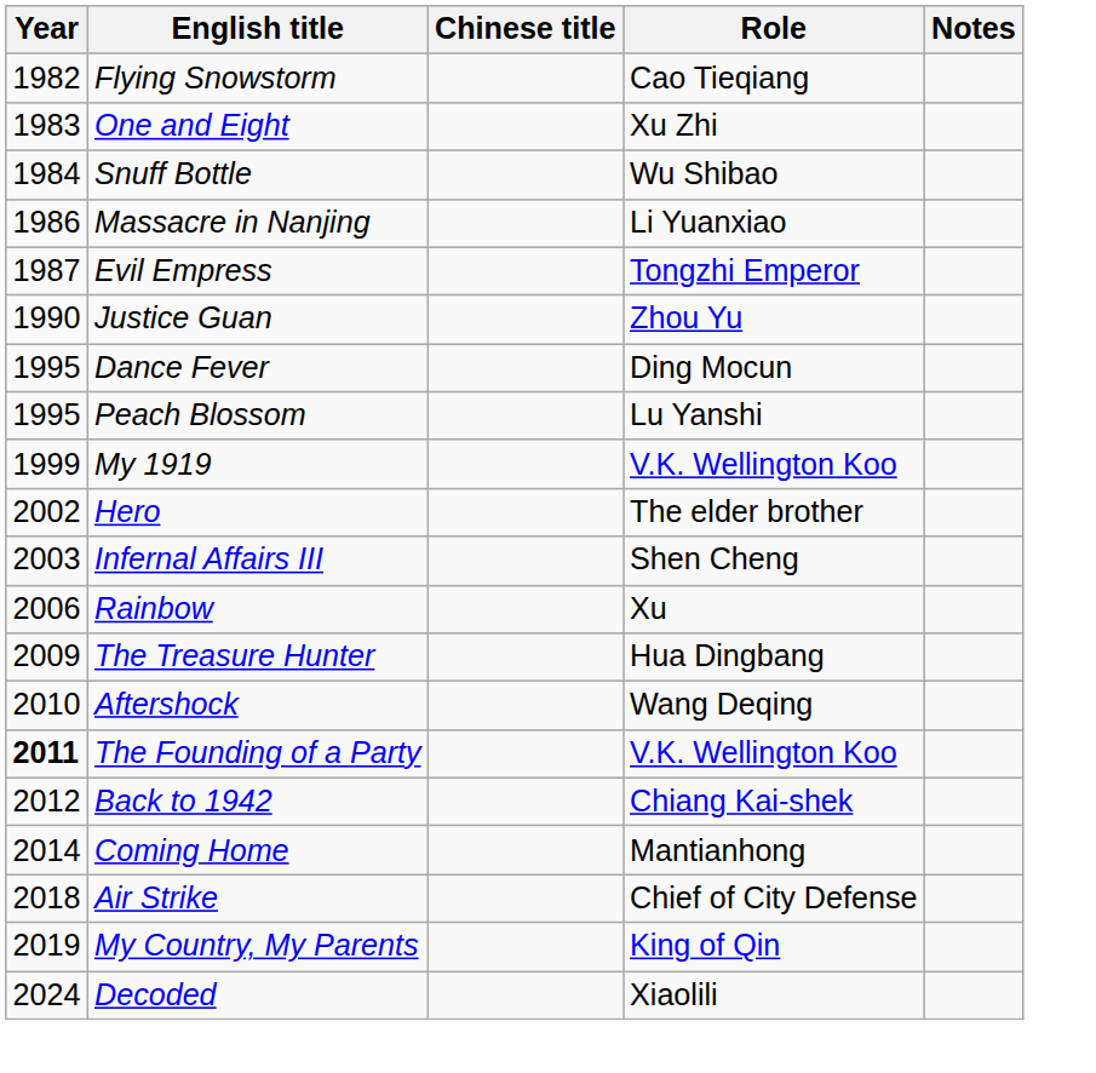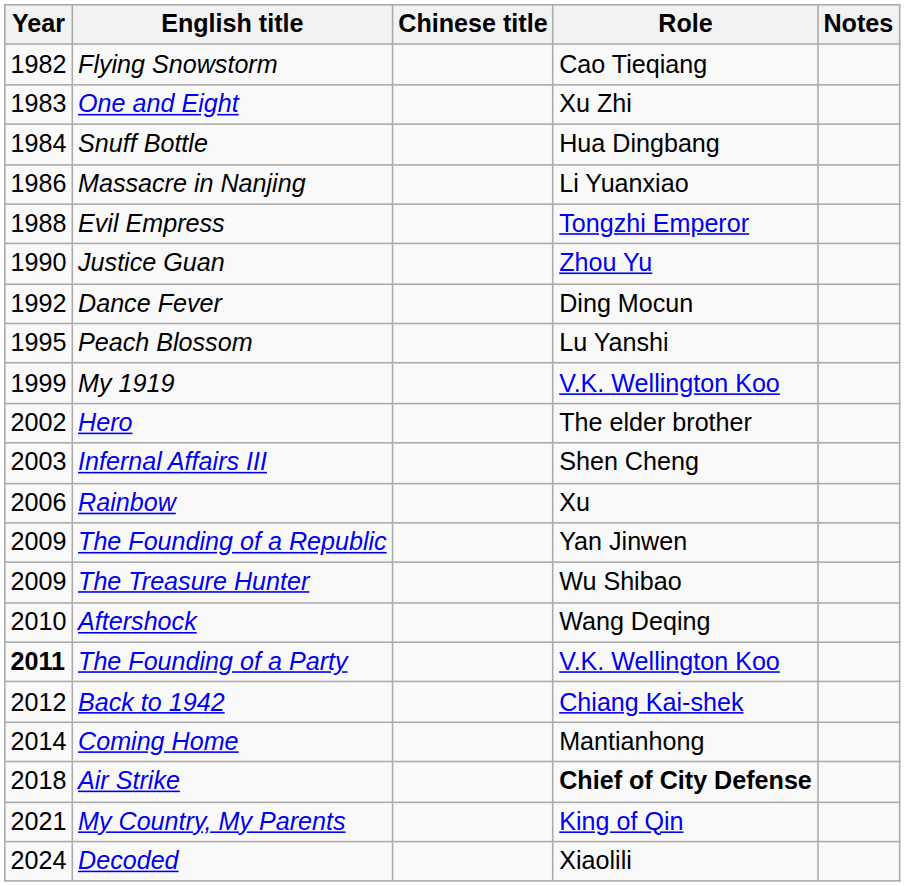 <table class="wikitable sortable">
 <tr>
 <th>Year</th>
 <th>English title</th>
 <th>Chinese title</th>
 <th>Role</th>
 <th class="unsortable">Notes</th>
 </tr>
 <tr>
 <td>1982</td>
 <td><em>Flying Snowstorm</em></td>
 <td></td>
 <td>Cao Tieqiang</td>
 <td></td>
 </tr>
 <tr>
 <td>1983</td>
 <td><em><a href='#'>One and Eight</a></em></td>
 <td></td>
 <td>Xu Zhi</td>
 <td></td>
 </tr>
 <tr>
 <td>1984</td>
 <td><em>Snuff Bottle</em></td>
 <td></td>
-<td>Wu Shibao</td>
+<td>Hua Dingbang</td>
 <td></td>
 </tr>
 <tr>
 <td>1986</td>
 <td><em>Massacre in Nanjing</em></td>
 <td></td>
 <td>Li Yuanxiao</td>
 <td></td>
 </tr>
 <tr>
-<td>1987</td>
+<td>1988</td>
 <td><em>Evil Empress</em></td>
 <td></td>
 <td><a href='#'>Tongzhi Emperor</a></td>
 <td></td>
 </tr>
 <tr>
 <td>1990</td>
 <td><em>Justice Guan</em></td>
 <td></td>
 <td><a href='#'>Zhou Yu</a></td>
 <td></td>
 </tr>
 <tr>
-<td>1995</td>
+<td>1992</td>
 <td><em>Dance Fever</em></td>
 <td></td>
 <td>Ding Mocun</td>
 <td></td>
 </tr>
 <tr>
 <td>1995</td>
 <td><em>Peach Blossom</em></td>
 <td></td>
 <td>Lu Yanshi</td>
 <td></td>
 </tr>
 <tr>
 <td>1999</td>
 <td><em>My 1919</em></td>
 <td></td>
 <td><a href='#'>V.K. Wellington Koo</a></td>
 <td></td>
 </tr>
 <tr>
 <td>2002</td>
 <td><em><a href='#'>Hero</a></em></td>
 <td></td>
 <td>The elder brother</td>
 <td></td>
 </tr>
 <tr>
 <td>2003</td>
 <td><em><a href='#'>Infernal Affairs III</a></em></td>
 <td></td>
 <td>Shen Cheng</td>
 <td></td>
 </tr>
 <tr>
 <td>2006</td>
 <td><em><a href='#'>Rainbow</a></em></td>
 <td></td>
 <td>Xu</td>
 <td></td>
 </tr>
 <tr>
 <td>2009</td>
+<td><em><a href='#'>The Founding of a Republic</a></em></td>
+<td></td>
+<td>Yan Jinwen</td>
+<td></td>
+</tr>
+<tr>
+<td>2009</td>
 <td><em><a href='#'>The Treasure Hunter</a></em></td>
 <td></td>
-<td>Hua Dingbang</td>
+<td>Wu Shibao</td>
 <td></td>
 </tr>
 <tr>
 <td>2010</td>
 <td><em><a href='#'>Aftershock</a></em></td>
 <td></td>
 <td>Wang Deqing</td>
 <td></td>
 </tr>
 <tr>
 <td><strong>2011</strong></td>
 <td><em><a href='#'>The Founding of a Party</a></em></td>
 <td></td>
 <td><a href='#'>V.K. Wellington Koo</a></td>
 <td></td>
 </tr>
 <tr>
 <td>2012</td>
 <td><em><a href='#'>Back to 1942</a></em></td>
 <td></td>
 <td><a href='#'>Chiang Kai-shek</a></td>
 <td></td>
 </tr>
 <tr>
 <td>2014</td>
 <td><em><a href='#'>Coming Home</a></em></td>
 <td></td>
 <td>Mantianhong</td>
 <td></td>
 </tr>
 <tr>
 <td>2018</td>
 <td><em><a href='#'>Air Strike</a></em></td>
 <td></td>
-<td>Chief of City Defense</td>
+<td><strong>Chief of City Defense</strong></td>
 <td></td>
 </tr>
 <tr>
-<td>2019</td>
+<td>2021</td>
 <td><em><a href='#'>My Country, My Parents</a></em></td>
 <td></td>
 <td><a href='#'>King of Qin</a></td>
 <td></td>
 </tr>
 <tr>
 <td>2024</td>
 <td><em><a href='#'>Decoded</a></em></td>
 <td></td>
 <td>Xiaolili</td>
 <td></td>
 </tr>
 </table>
